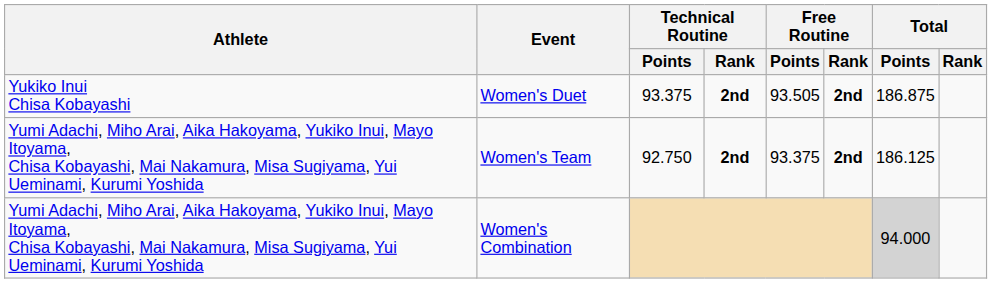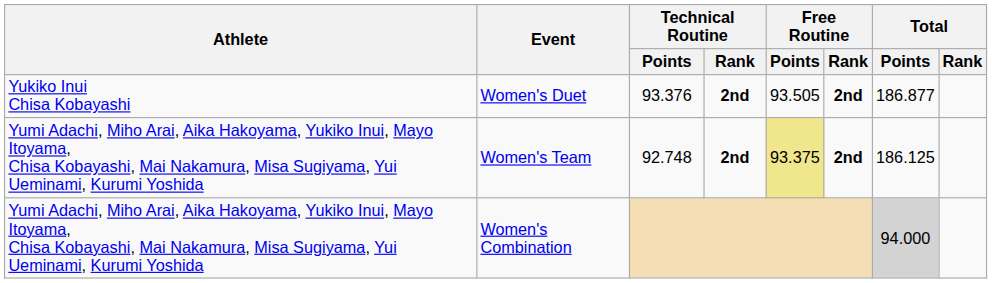 <table class=wikitable style="font-size:90%">
 <tr>
 <th rowspan=2>Athlete</th>
 <th rowspan=2>Event</th>
 <th colspan=2>Technical Routine</th>
 <th colspan=2>Free Routine</th>
 <th colspan=2>Total</th>
 </tr>
 <tr>
 <th>Points</th>
 <th>Rank</th>
 <th>Points</th>
 <th>Rank</th>
 <th>Points</th>
 <th>Rank</th>
 </tr>
 <tr>
 <td><a href='#'>Yukiko Inui</a><br><a href='#'>Chisa Kobayashi</a></td>
 <td><a href='#'>Women's Duet</a></td>
-<td align=center>93.375</td>
+<td align=center>93.376</td>
 <td align=center><strong>2nd</strong></td>
 <td align=center>93.505</td>
 <td align=center><strong>2nd</strong></td>
-<td align=center>186.875</td>
+<td align=center>186.877</td>
 <td align=center></td>
 </tr>
 <tr>
 <td><a href='#'>Yumi Adachi</a>, <a href='#'>Miho Arai</a>, <a href='#'>Aika Hakoyama</a>, <a href='#'>Yukiko Inui</a>, <a href='#'>Mayo Itoyama</a>, <br><a href='#'>Chisa Kobayashi</a>, <a href='#'>Mai Nakamura</a>, <a href='#'>Misa Sugiyama</a>, <a href='#'>Yui Ueminami</a>, <a href='#'>Kurumi Yoshida</a></td>
 <td><a href='#'>Women's Team</a></td>
-<td align=center>92.750</td>
+<td align=center>92.748</td>
 <td align=center><strong>2nd</strong></td>
-<td align=center>93.375</td>
+<td align=center style="background: khaki;">93.375</td>
 <td align=center><strong>2nd</strong></td>
 <td align=center>186.125</td>
 <td align=center></td>
 </tr>
 <tr>
 <td><a href='#'>Yumi Adachi</a>, <a href='#'>Miho Arai</a>, <a href='#'>Aika Hakoyama</a>, <a href='#'>Yukiko Inui</a>, <a href='#'>Mayo Itoyama</a>, <br><a href='#'>Chisa Kobayashi</a>, <a href='#'>Mai Nakamura</a>, <a href='#'>Misa Sugiyama</a>, <a href='#'>Yui Ueminami</a>, <a href='#'>Kurumi Yoshida</a></td>
 <td><a href='#'>Women's Combination</a></td>
 <td colspan="4" style="text-align:center; background:wheat;"></td>
 <td align=center style="background: lightgrey;">94.000</td>
 <td align=center></td>
 </tr>
 </table>
